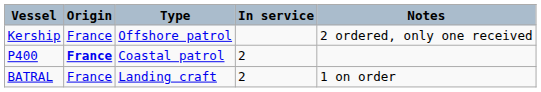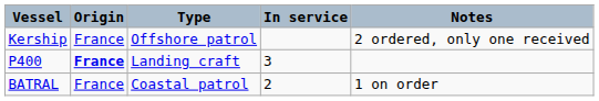 <table class="wikitable">
 <tr>
 <th style="text-align:center; background:#aabccc;">Vessel</th>
 <th style="text-align:center; background:#aabccc;">Origin</th>
 <th style="text-align:center; background:#aabccc;">Type</th>
 <th style="text-align:center; background:#aabccc;">In service</th>
 <th style="text-align:center; background:#aabccc;">Notes</th>
 </tr>
 <tr>
 <td><a href='#'>Kership</a></td>
 <td><a href='#'>France</a></td>
 <td><a href='#'>Offshore patrol</a></td>
 <td></td>
 <td>2 ordered, only one received</td>
 </tr>
 <tr>
 <td><a href='#'>P400</a></td>
 <td><strong><a href='#'>France</a></strong></td>
-<td><a href='#'>Coastal patrol</a></td>
-<td>2</td>
+<td><a href='#'>Landing craft</a></td>
+<td>3</td>
 <td></td>
 </tr>
 <tr>
 <td><a href='#'>BATRAL</a></td>
 <td><a href='#'>France</a></td>
-<td><a href='#'>Landing craft</a></td>
+<td><a href='#'>Coastal patrol</a></td>
 <td>2</td>
 <td>1 on order</td>
 </tr>
 </table>
